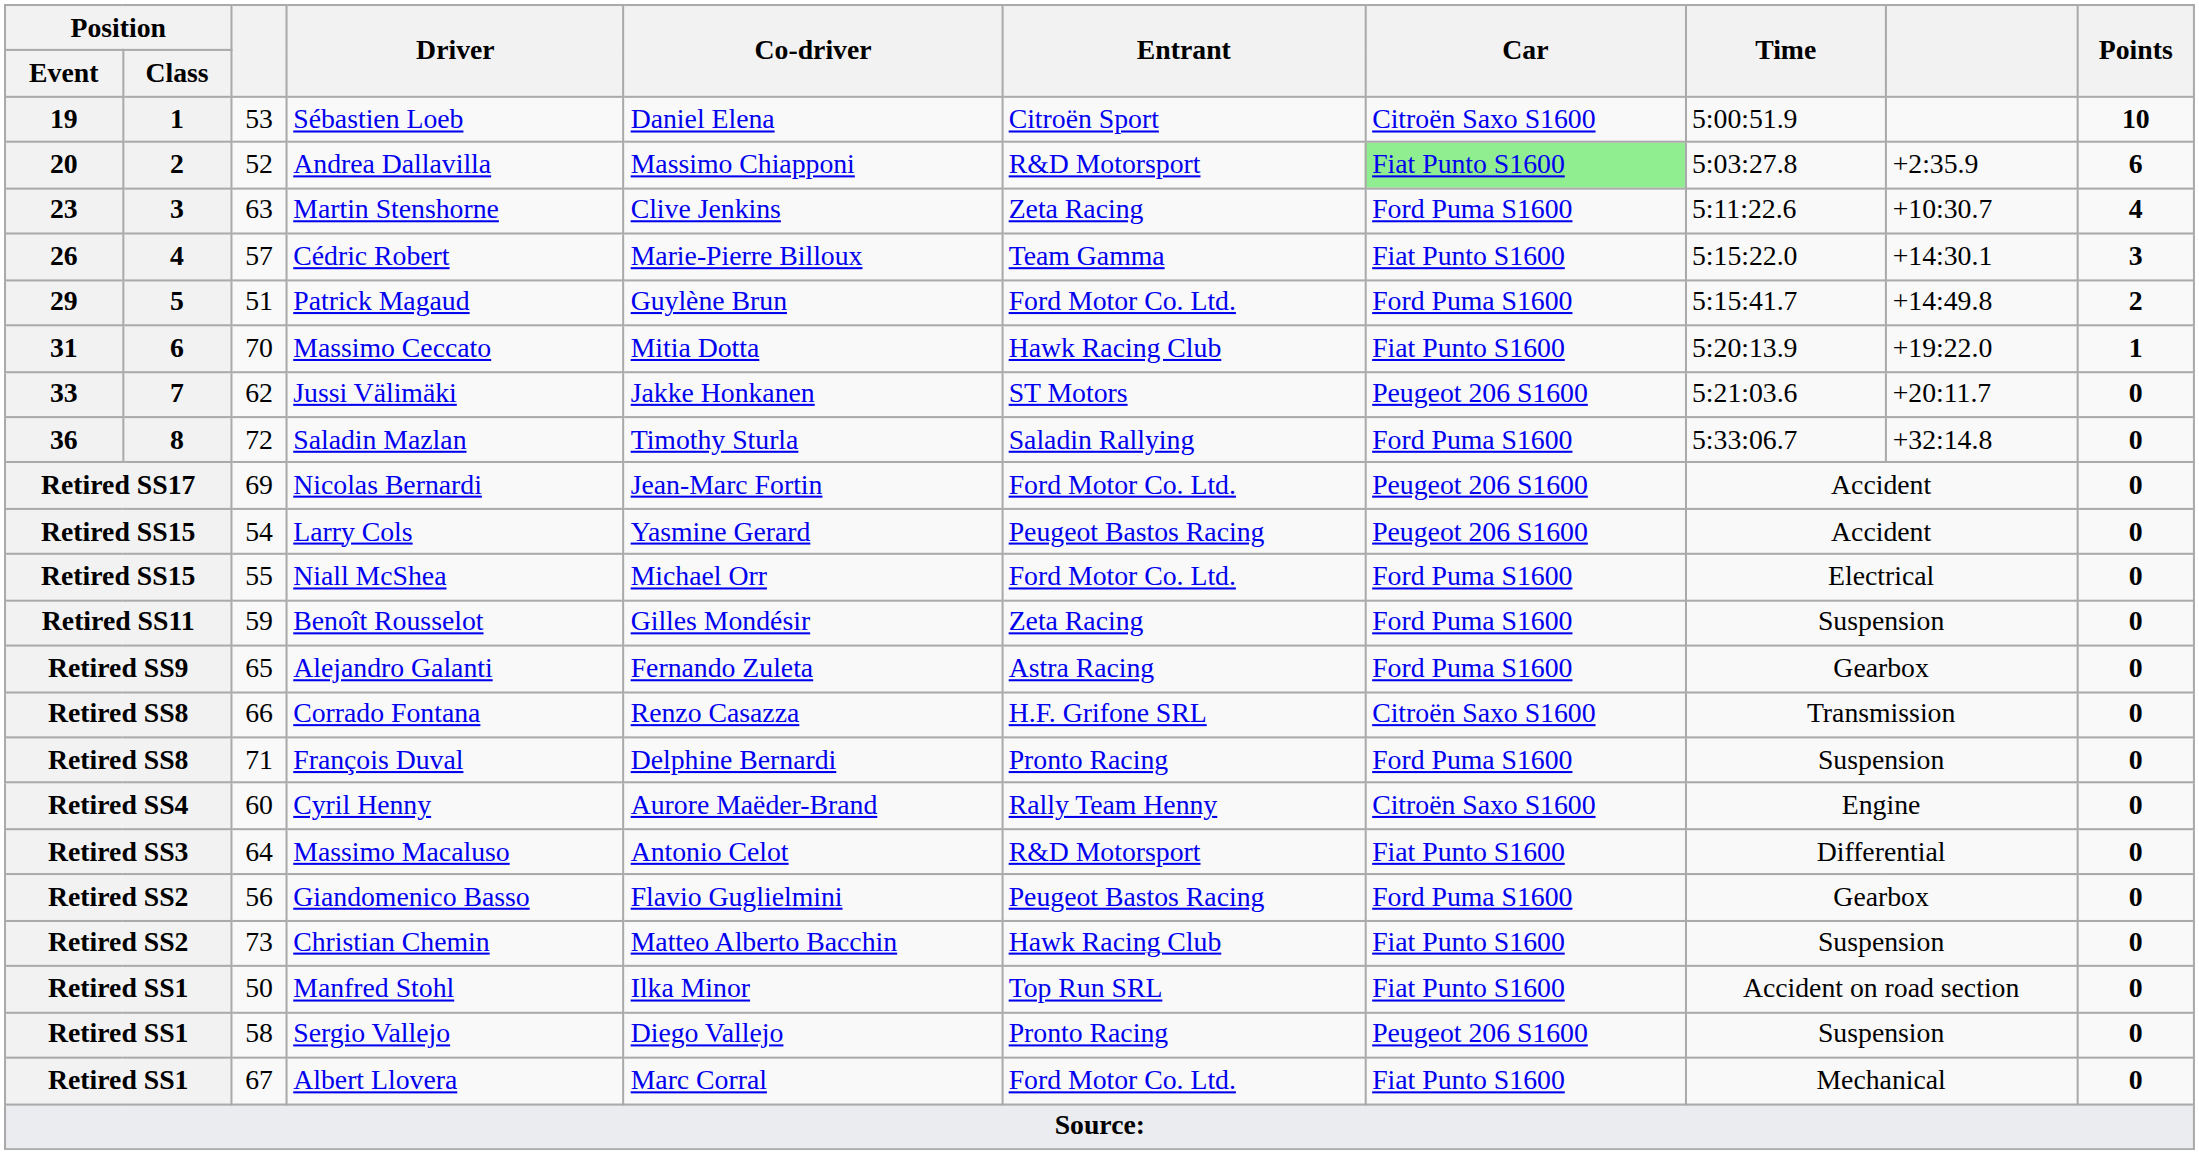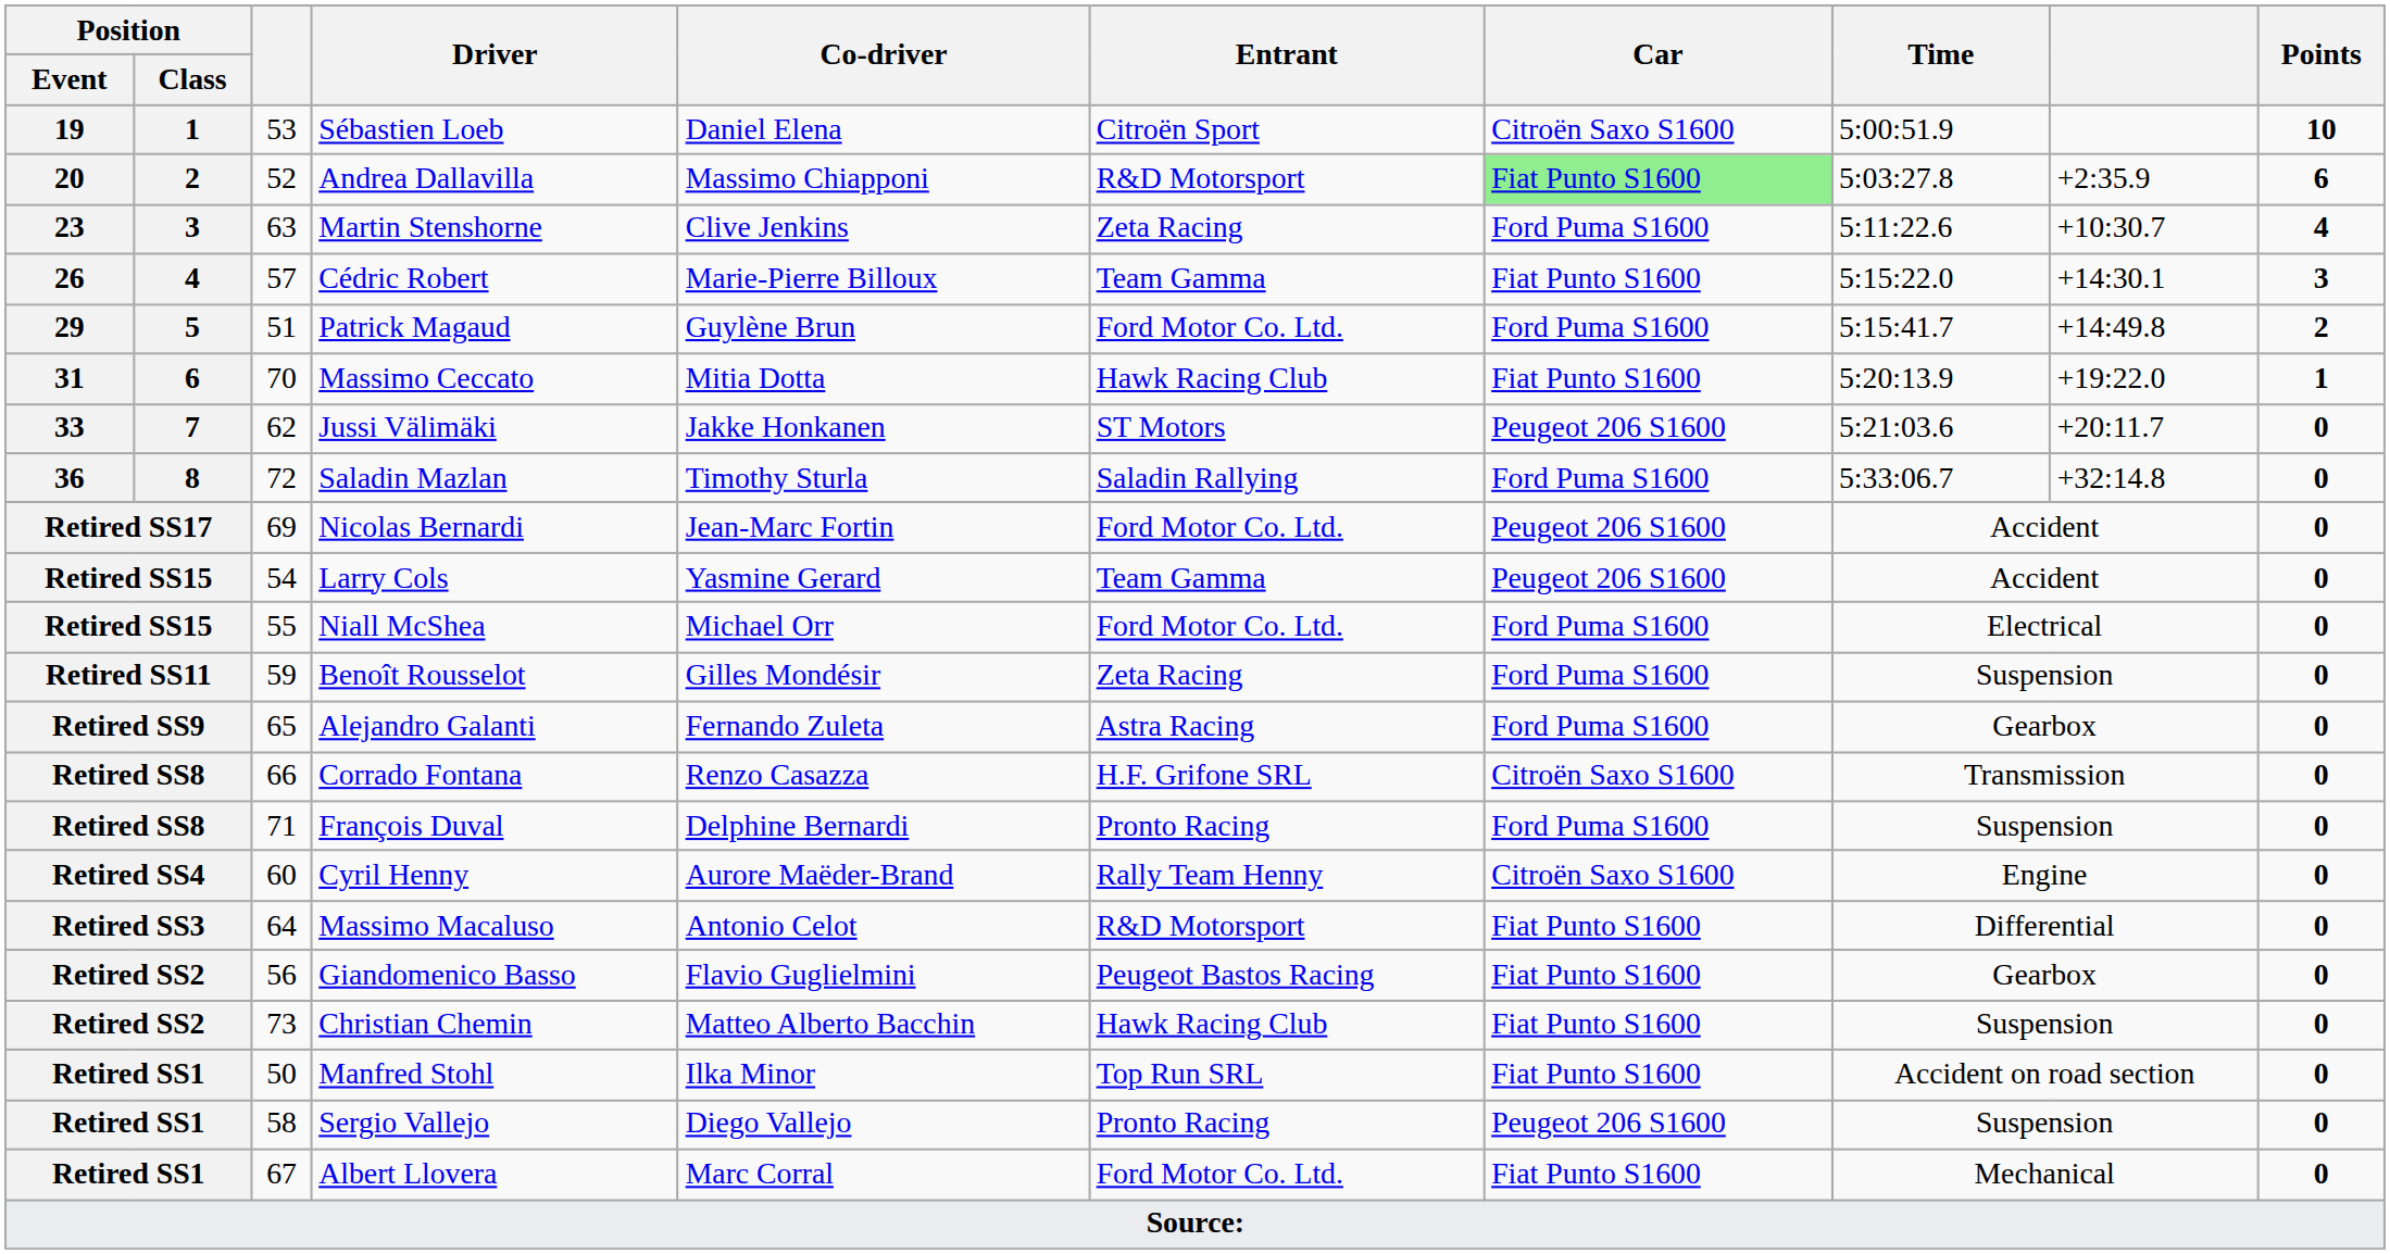 <table class="wikitable" width=85% style="font-size: 85%;">
 <tr>
 <th colspan="2">Position</th>
 <th rowspan="2"></th>
 <th rowspan="2">Driver</th>
 <th rowspan="2">Co-driver</th>
 <th rowspan="2">Entrant</th>
 <th rowspan="2">Car</th>
 <th rowspan="2">Time</th>
 <th rowspan="2"></th>
 <th rowspan="2">Points</th>
 </tr>
 <tr>
 <th>Event</th>
 <th>Class</th>
 </tr>
 <tr>
 <th>19</th>
 <th>1</th>
 <td align="center">53</td>
 <td> <a href='#'>Sébastien Loeb</a></td>
 <td> <a href='#'>Daniel Elena</a></td>
 <td> <a href='#'>Citroën Sport</a></td>
 <td><a href='#'>Citroën Saxo S1600</a></td>
 <td>5:00:51.9</td>
 <td></td>
 <td align="center"><strong>10</strong></td>
 </tr>
 <tr>
 <th>20</th>
 <th>2</th>
 <td align="center">52</td>
 <td> <a href='#'>Andrea Dallavilla</a></td>
 <td> <a href='#'>Massimo Chiapponi</a></td>
 <td> <a href='#'>R&D Motorsport</a></td>
 <td style="background: lightgreen;"><a href='#'>Fiat Punto S1600</a></td>
 <td>5:03:27.8</td>
 <td>+2:35.9</td>
 <td align="center"><strong>6</strong></td>
 </tr>
 <tr>
 <th>23</th>
 <th>3</th>
 <td align="center">63</td>
 <td> <a href='#'>Martin Stenshorne</a></td>
 <td> <a href='#'>Clive Jenkins</a></td>
 <td> <a href='#'>Zeta Racing</a></td>
 <td><a href='#'>Ford Puma S1600</a></td>
 <td>5:11:22.6</td>
 <td>+10:30.7</td>
 <td align="center"><strong>4</strong></td>
 </tr>
 <tr>
 <th>26</th>
 <th>4</th>
 <td align="center">57</td>
 <td> <a href='#'>Cédric Robert</a></td>
 <td> <a href='#'>Marie-Pierre Billoux</a></td>
 <td> <a href='#'>Team Gamma</a></td>
 <td><a href='#'>Fiat Punto S1600</a></td>
 <td>5:15:22.0</td>
 <td>+14:30.1</td>
 <td align="center"><strong>3</strong></td>
 </tr>
 <tr>
 <th>29</th>
 <th>5</th>
 <td align="center">51</td>
 <td> <a href='#'>Patrick Magaud</a></td>
 <td> <a href='#'>Guylène Brun</a></td>
 <td> <a href='#'>Ford Motor Co. Ltd.</a></td>
 <td><a href='#'>Ford Puma S1600</a></td>
 <td>5:15:41.7</td>
 <td>+14:49.8</td>
 <td align="center"><strong>2</strong></td>
 </tr>
 <tr>
 <th>31</th>
 <th>6</th>
 <td align="center">70</td>
 <td> <a href='#'>Massimo Ceccato</a></td>
 <td> <a href='#'>Mitia Dotta</a></td>
 <td> <a href='#'>Hawk Racing Club</a></td>
 <td><a href='#'>Fiat Punto S1600</a></td>
 <td>5:20:13.9</td>
 <td>+19:22.0</td>
 <td align="center"><strong>1</strong></td>
 </tr>
 <tr>
 <th>33</th>
 <th>7</th>
 <td align="center">62</td>
 <td> <a href='#'>Jussi Välimäki</a></td>
 <td> <a href='#'>Jakke Honkanen</a></td>
 <td> <a href='#'>ST Motors</a></td>
 <td><a href='#'>Peugeot 206 S1600</a></td>
 <td>5:21:03.6</td>
 <td>+20:11.7</td>
 <td align="center"><strong>0</strong></td>
 </tr>
 <tr>
 <th>36</th>
 <th>8</th>
 <td align="center">72</td>
 <td> <a href='#'>Saladin Mazlan</a></td>
 <td> <a href='#'>Timothy Sturla</a></td>
 <td> <a href='#'>Saladin Rallying</a></td>
 <td><a href='#'>Ford Puma S1600</a></td>
 <td>5:33:06.7</td>
 <td>+32:14.8</td>
 <td align="center"><strong>0</strong></td>
 </tr>
 <tr>
 <th colspan="2">Retired SS17</th>
 <td align="center">69</td>
 <td> <a href='#'>Nicolas Bernardi</a></td>
 <td> <a href='#'>Jean-Marc Fortin</a></td>
 <td> <a href='#'>Ford Motor Co. Ltd.</a></td>
 <td><a href='#'>Peugeot 206 S1600</a></td>
 <td align="center" colspan="2">Accident</td>
 <td align="center"><strong>0</strong></td>
 </tr>
 <tr>
 <th colspan="2">Retired SS15</th>
 <td align="center">54</td>
 <td> <a href='#'>Larry Cols</a></td>
 <td> <a href='#'>Yasmine Gerard</a></td>
-<td> <a href='#'>Peugeot Bastos Racing</a></td>
+<td> <a href='#'>Team Gamma</a></td>
 <td><a href='#'>Peugeot 206 S1600</a></td>
 <td align="center" colspan="2">Accident</td>
 <td align="center"><strong>0</strong></td>
 </tr>
 <tr>
 <th colspan="2">Retired SS15</th>
 <td align="center">55</td>
 <td> <a href='#'>Niall McShea</a></td>
 <td> <a href='#'>Michael Orr</a></td>
 <td> <a href='#'>Ford Motor Co. Ltd.</a></td>
 <td><a href='#'>Ford Puma S1600</a></td>
 <td align="center" colspan="2">Electrical</td>
 <td align="center"><strong>0</strong></td>
 </tr>
 <tr>
 <th colspan="2">Retired SS11</th>
 <td align="center">59</td>
 <td> <a href='#'>Benoît Rousselot</a></td>
 <td> <a href='#'>Gilles Mondésir</a></td>
 <td> <a href='#'>Zeta Racing</a></td>
 <td><a href='#'>Ford Puma S1600</a></td>
 <td align="center" colspan="2">Suspension</td>
 <td align="center"><strong>0</strong></td>
 </tr>
 <tr>
 <th colspan="2">Retired SS9</th>
 <td align="center">65</td>
 <td> <a href='#'>Alejandro Galanti</a></td>
 <td> <a href='#'>Fernando Zuleta</a></td>
 <td> <a href='#'>Astra Racing</a></td>
 <td><a href='#'>Ford Puma S1600</a></td>
 <td align="center" colspan="2">Gearbox</td>
 <td align="center"><strong>0</strong></td>
 </tr>
 <tr>
 <th colspan="2">Retired SS8</th>
 <td align="center">66</td>
 <td> <a href='#'>Corrado Fontana</a></td>
 <td> <a href='#'>Renzo Casazza</a></td>
 <td> <a href='#'>H.F. Grifone SRL</a></td>
 <td><a href='#'>Citroën Saxo S1600</a></td>
 <td align="center" colspan="2">Transmission</td>
 <td align="center"><strong>0</strong></td>
 </tr>
 <tr>
 <th colspan="2">Retired SS8</th>
 <td align="center">71</td>
 <td> <a href='#'>François Duval</a></td>
 <td> <a href='#'>Delphine Bernardi</a></td>
 <td> <a href='#'>Pronto Racing</a></td>
 <td><a href='#'>Ford Puma S1600</a></td>
 <td align="center" colspan="2">Suspension</td>
 <td align="center"><strong>0</strong></td>
 </tr>
 <tr>
 <th colspan="2">Retired SS4</th>
 <td align="center">60</td>
 <td> <a href='#'>Cyril Henny</a></td>
 <td> <a href='#'>Aurore Maëder-Brand</a></td>
 <td> <a href='#'>Rally Team Henny</a></td>
 <td><a href='#'>Citroën Saxo S1600</a></td>
 <td align="center" colspan="2">Engine</td>
 <td align="center"><strong>0</strong></td>
 </tr>
 <tr>
 <th colspan="2">Retired SS3</th>
 <td align="center">64</td>
 <td> <a href='#'>Massimo Macaluso</a></td>
 <td> <a href='#'>Antonio Celot</a></td>
 <td> <a href='#'>R&D Motorsport</a></td>
 <td><a href='#'>Fiat Punto S1600</a></td>
 <td align="center" colspan="2">Differential</td>
 <td align="center"><strong>0</strong></td>
 </tr>
 <tr>
 <th colspan="2">Retired SS2</th>
 <td align="center">56</td>
 <td> <a href='#'>Giandomenico Basso</a></td>
 <td> <a href='#'>Flavio Guglielmini</a></td>
 <td> <a href='#'>Peugeot Bastos Racing</a></td>
-<td><a href='#'>Ford Puma S1600</a></td>
+<td><a href='#'>Fiat Punto S1600</a></td>
 <td align="center" colspan="2">Gearbox</td>
 <td align="center"><strong>0</strong></td>
 </tr>
 <tr>
 <th colspan="2">Retired SS2</th>
 <td align="center">73</td>
 <td> <a href='#'>Christian Chemin</a></td>
 <td> <a href='#'>Matteo Alberto Bacchin</a></td>
 <td> <a href='#'>Hawk Racing Club</a></td>
 <td><a href='#'>Fiat Punto S1600</a></td>
 <td align="center" colspan="2">Suspension</td>
 <td align="center"><strong>0</strong></td>
 </tr>
 <tr>
 <th colspan="2">Retired SS1</th>
 <td align="center">50</td>
 <td> <a href='#'>Manfred Stohl</a></td>
 <td> <a href='#'>Ilka Minor</a></td>
 <td> <a href='#'>Top Run SRL</a></td>
 <td><a href='#'>Fiat Punto S1600</a></td>
 <td align="center" colspan="2">Accident on road section</td>
 <td align="center"><strong>0</strong></td>
 </tr>
 <tr>
 <th colspan="2">Retired SS1</th>
 <td align="center">58</td>
 <td> <a href='#'>Sergio Vallejo</a></td>
 <td> <a href='#'>Diego Vallejo</a></td>
 <td> <a href='#'>Pronto Racing</a></td>
 <td><a href='#'>Peugeot 206 S1600</a></td>
 <td align="center" colspan="2">Suspension</td>
 <td align="center"><strong>0</strong></td>
 </tr>
 <tr>
 <th colspan="2">Retired SS1</th>
 <td align="center">67</td>
 <td> <a href='#'>Albert Llovera</a></td>
 <td> <a href='#'>Marc Corral</a></td>
 <td> <a href='#'>Ford Motor Co. Ltd.</a></td>
 <td><a href='#'>Fiat Punto S1600</a></td>
 <td align="center" colspan="2">Mechanical</td>
 <td align="center"><strong>0</strong></td>
 </tr>
 <tr>
 <td style="background-color:#EAECF0; text-align:center" colspan="10"><strong>Source:</strong></td>
 </tr>
 <tr>
 </tr>
 </table>
